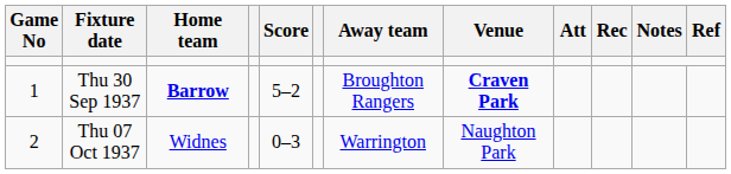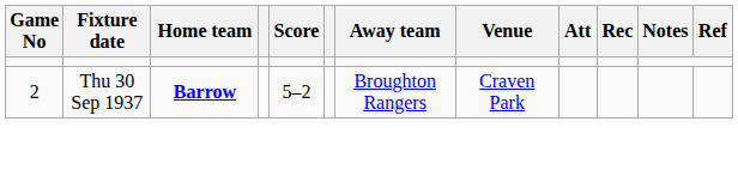 <table class="wikitable" style="text-align:center;">
 <tr>
 <th width=20 abbr="No">Game No</th>
 <th width=100 abbr="Date">Fixture date</th>
 <th width=150 abbr="Home team">Home team</th>
 <th width=5 abbr="space"></th>
 <th width=20 abbr="Score">Score</th>
 <th width=5 abbr="space"></th>
 <th width=150 abbr="Away team">Away team</th>
 <th width=150 abbr="Venue">Venue</th>
 <th width=30 abbr="Att">Att</th>
 <th width=30 abbr="Rec">Rec</th>
 <th width=20 abbr="Notes">Notes</th>
 <th width=30 abbr="Ref">Ref</th>
 </tr>
 <tr>
 <td></td>
 <td></td>
 <td></td>
 <td></td>
 <td></td>
 <td></td>
 <td></td>
 <td></td>
 <td></td>
 <td></td>
 </tr>
 <tr>
-<td>1</td>
+<td>2</td>
 <td>Thu 30 Sep 1937</td>
 <td><strong><a href='#'>Barrow</a></strong></td>
 <td></td>
 <td>5–2</td>
 <td></td>
 <td><a href='#'>Broughton Rangers</a></td>
-<td><strong><a href='#'>Craven Park</a></strong></td>
-<td></td>
-<td></td>
-<td></td>
-<td></td>
-</tr>
-<tr>
-<td>2</td>
-<td>Thu 07 Oct 1937</td>
-<td><a href='#'>Widnes</a></td>
-<td></td>
-<td>0–3</td>
-<td></td>
-<td><a href='#'>Warrington</a></td>
-<td><a href='#'>Naughton Park</a></td>
+<td><a href='#'>Craven Park</a></td>
 <td></td>
 <td></td>
 <td></td>
 <td></td>
 </tr>
 </table>
